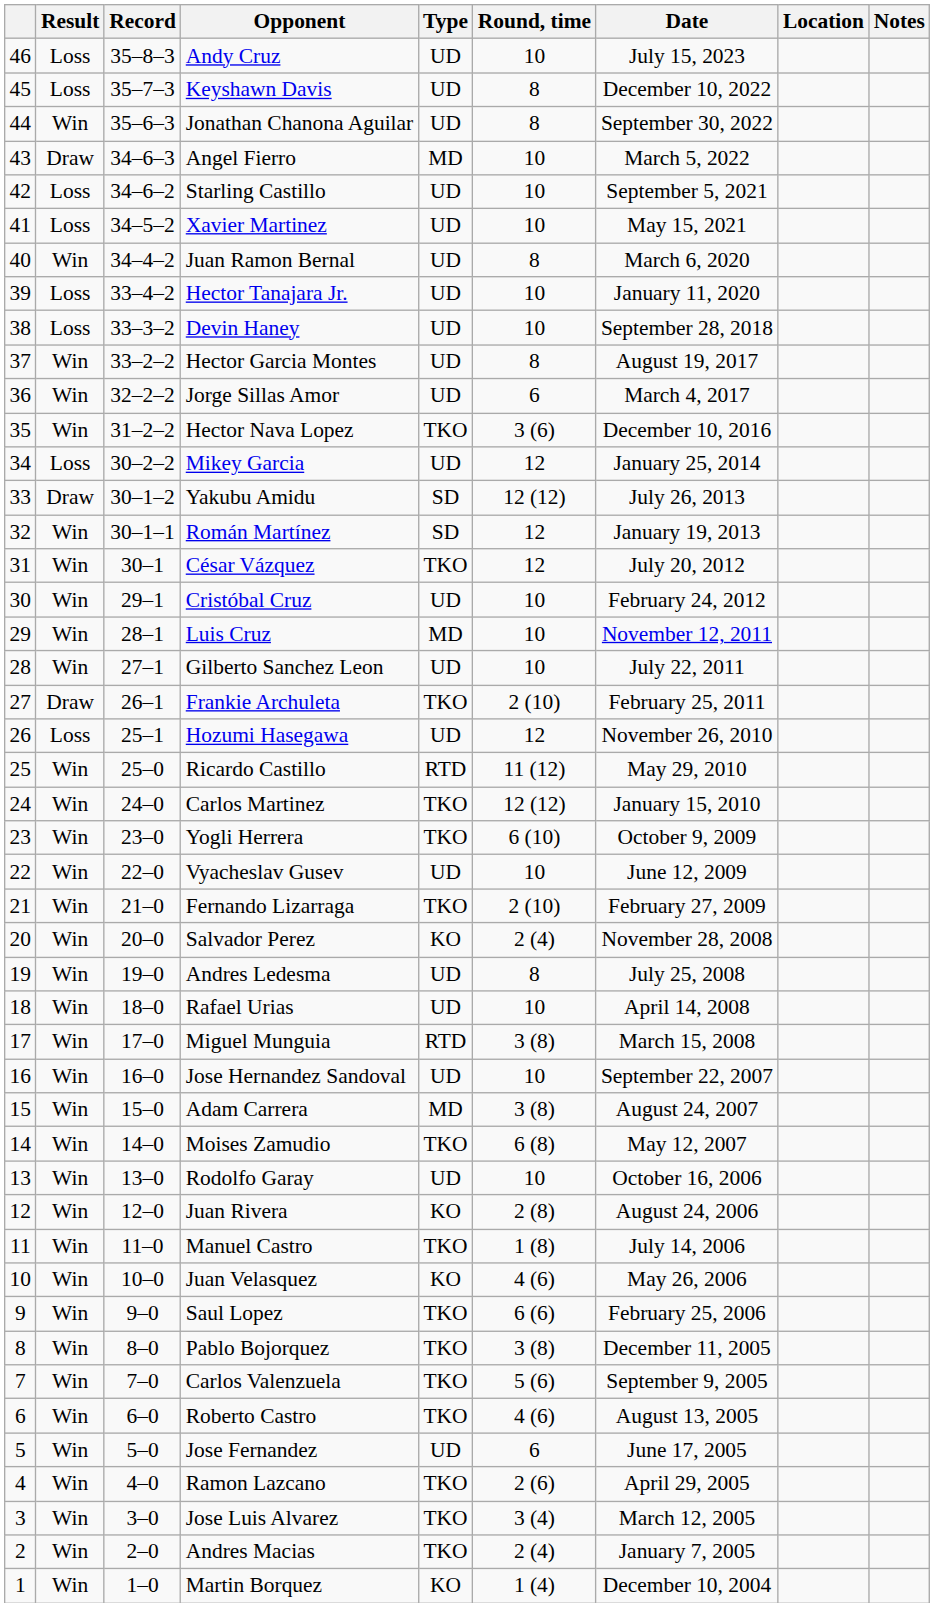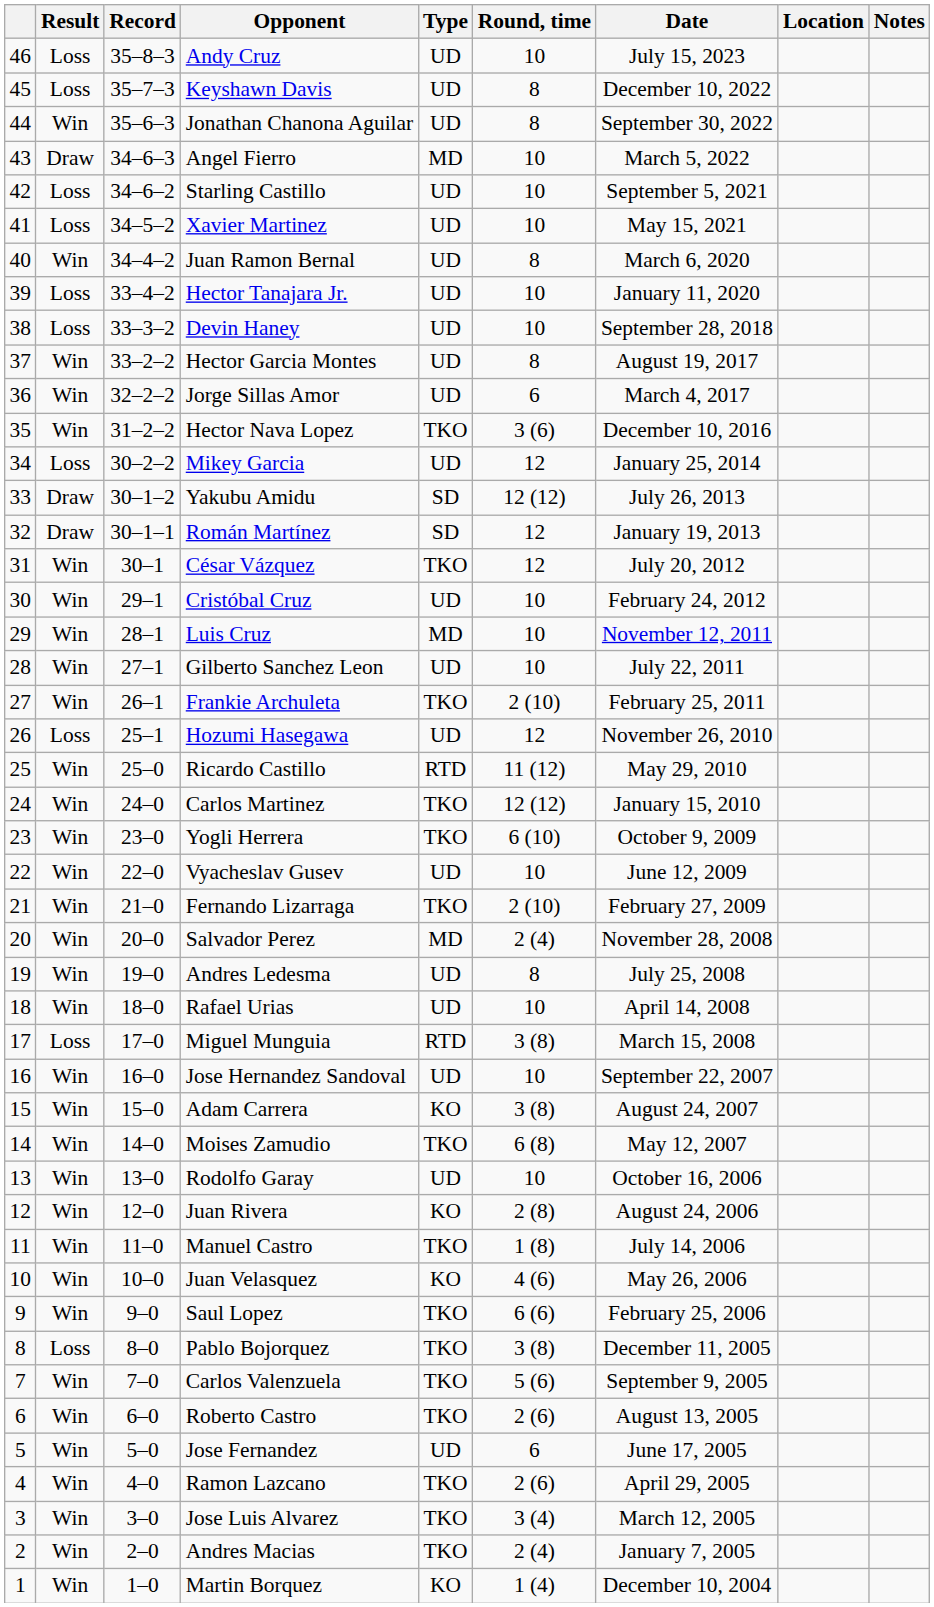 <table class=wikitable style=text-align:center>
 <tr>
 <th></th>
 <th>Result</th>
 <th>Record</th>
 <th>Opponent</th>
 <th>Type</th>
 <th>Round, time</th>
 <th>Date</th>
 <th>Location</th>
 <th>Notes</th>
 </tr>
 <tr>
 <td>46</td>
 <td>Loss</td>
 <td>35–8–3</td>
 <td align=left><a href='#'>Andy Cruz</a></td>
 <td>UD</td>
 <td>10</td>
 <td>July 15, 2023</td>
 <td align=left></td>
 <td></td>
 </tr>
 <tr>
 <td>45</td>
 <td>Loss</td>
 <td>35–7–3</td>
 <td align=left><a href='#'>Keyshawn Davis</a></td>
 <td>UD</td>
 <td>8</td>
 <td>December 10, 2022</td>
 <td align=left></td>
 <td align=left></td>
 </tr>
 <tr>
 <td>44</td>
 <td>Win</td>
 <td>35–6–3</td>
 <td align=left>Jonathan Chanona Aguilar</td>
 <td>UD</td>
 <td>8</td>
 <td>September 30, 2022</td>
 <td align=left></td>
 <td align=left></td>
 </tr>
 <tr>
 <td>43</td>
 <td>Draw</td>
 <td>34–6–3</td>
 <td align=left>Angel Fierro</td>
 <td>MD</td>
 <td>10</td>
 <td>March 5, 2022</td>
 <td align=left></td>
 <td align=left></td>
 </tr>
 <tr>
 <td>42</td>
 <td>Loss</td>
 <td>34–6–2</td>
 <td align=left>Starling Castillo</td>
 <td>UD</td>
 <td>10</td>
 <td>September 5, 2021</td>
 <td align=left></td>
 <td align=left></td>
 </tr>
 <tr>
 <td>41</td>
 <td>Loss</td>
 <td>34–5–2</td>
 <td align=left><a href='#'>Xavier Martinez</a></td>
 <td>UD</td>
 <td>10</td>
 <td>May 15, 2021</td>
 <td align=left></td>
 <td align=left></td>
 </tr>
 <tr>
 <td>40</td>
 <td>Win</td>
 <td>34–4–2</td>
 <td align=left>Juan Ramon Bernal</td>
 <td>UD</td>
 <td>8</td>
 <td>March 6, 2020</td>
 <td align=left></td>
 <td align=left></td>
 </tr>
 <tr>
 <td>39</td>
 <td>Loss</td>
 <td>33–4–2</td>
 <td align=left><a href='#'>Hector Tanajara Jr.</a></td>
 <td>UD</td>
 <td>10</td>
 <td>January 11, 2020</td>
 <td align=left></td>
 <td align=left></td>
 </tr>
 <tr>
 <td>38</td>
 <td>Loss</td>
 <td>33–3–2</td>
 <td align=left><a href='#'>Devin Haney</a></td>
 <td>UD</td>
 <td>10</td>
 <td>September 28, 2018</td>
 <td align=left></td>
 <td align=left></td>
 </tr>
 <tr>
 <td>37</td>
 <td>Win</td>
 <td>33–2–2</td>
 <td align=left>Hector Garcia Montes</td>
 <td>UD</td>
 <td>8</td>
 <td>August 19, 2017</td>
 <td align=left></td>
 <td align=left></td>
 </tr>
 <tr>
 <td>36</td>
 <td>Win</td>
 <td>32–2–2</td>
 <td align=left>Jorge Sillas Amor</td>
 <td>UD</td>
 <td>6</td>
 <td>March 4, 2017</td>
 <td align=left></td>
 <td align=left></td>
 </tr>
 <tr>
 <td>35</td>
 <td>Win</td>
 <td>31–2–2</td>
 <td align=left>Hector Nava Lopez</td>
 <td>TKO</td>
 <td>3 (6)</td>
 <td>December 10, 2016</td>
 <td align=left></td>
 <td align=left></td>
 </tr>
 <tr>
 <td>34</td>
 <td>Loss</td>
 <td>30–2–2</td>
 <td align=left><a href='#'>Mikey Garcia</a></td>
 <td>UD</td>
 <td>12</td>
 <td>January 25, 2014</td>
 <td align=left></td>
 <td align=left></td>
 </tr>
 <tr>
 <td>33</td>
 <td>Draw</td>
 <td>30–1–2</td>
 <td align=left>Yakubu Amidu</td>
 <td>SD</td>
 <td>12 (12)</td>
 <td>July 26, 2013</td>
 <td align=left></td>
 <td align=left></td>
 </tr>
 <tr>
 <td>32</td>
-<td>Win</td>
+<td>Draw</td>
 <td>30–1–1</td>
 <td align=left><a href='#'>Román Martínez</a></td>
 <td>SD</td>
 <td>12</td>
 <td>January 19, 2013</td>
 <td align=left></td>
 <td align=left></td>
 </tr>
 <tr>
 <td>31</td>
 <td>Win</td>
 <td>30–1</td>
 <td align=left><a href='#'>César Vázquez</a></td>
 <td>TKO</td>
 <td>12</td>
 <td>July 20, 2012</td>
 <td align=left></td>
 <td align=left></td>
 </tr>
 <tr>
 <td>30</td>
 <td>Win</td>
 <td>29–1</td>
 <td align=left><a href='#'>Cristóbal Cruz</a></td>
 <td>UD</td>
 <td>10</td>
 <td>February 24, 2012</td>
 <td align=left></td>
 <td align=left></td>
 </tr>
 <tr>
 <td>29</td>
 <td>Win</td>
 <td>28–1</td>
 <td align=left><a href='#'>Luis Cruz</a></td>
 <td>MD</td>
 <td>10</td>
 <td><a href='#'>November 12, 2011</a></td>
 <td align=left></td>
 <td align=left></td>
 </tr>
 <tr>
 <td>28</td>
 <td>Win</td>
 <td>27–1</td>
 <td align=left>Gilberto Sanchez Leon</td>
 <td>UD</td>
 <td>10</td>
 <td>July 22, 2011</td>
 <td align=left></td>
 <td align=left></td>
 </tr>
 <tr>
 <td>27</td>
-<td>Draw</td>
+<td>Win</td>
 <td>26–1</td>
 <td align=left><a href='#'>Frankie Archuleta</a></td>
 <td>TKO</td>
 <td>2 (10)</td>
 <td>February 25, 2011</td>
 <td align=left></td>
 <td align=left></td>
 </tr>
 <tr>
 <td>26</td>
 <td>Loss</td>
 <td>25–1</td>
 <td align=left><a href='#'>Hozumi Hasegawa</a></td>
 <td>UD</td>
 <td>12</td>
 <td>November 26, 2010</td>
 <td align=left></td>
 <td align=left></td>
 </tr>
 <tr>
 <td>25</td>
 <td>Win</td>
 <td>25–0</td>
 <td align=left>Ricardo Castillo</td>
 <td>RTD</td>
 <td>11 (12)</td>
 <td>May 29, 2010</td>
 <td align=left></td>
 <td align=left></td>
 </tr>
 <tr>
 <td>24</td>
 <td>Win</td>
 <td>24–0</td>
 <td align=left>Carlos Martinez</td>
 <td>TKO</td>
 <td>12 (12)</td>
 <td>January 15, 2010</td>
 <td align=left></td>
 <td align=left></td>
 </tr>
 <tr>
 <td>23</td>
 <td>Win</td>
 <td>23–0</td>
 <td align=left>Yogli Herrera</td>
 <td>TKO</td>
 <td>6 (10)</td>
 <td>October 9, 2009</td>
 <td align=left></td>
 <td align=left></td>
 </tr>
 <tr>
 <td>22</td>
 <td>Win</td>
 <td>22–0</td>
 <td align=left>Vyacheslav Gusev</td>
 <td>UD</td>
 <td>10</td>
 <td>June 12, 2009</td>
 <td align=left></td>
 <td align=left></td>
 </tr>
 <tr>
 <td>21</td>
 <td>Win</td>
 <td>21–0</td>
 <td align=left>Fernando Lizarraga</td>
 <td>TKO</td>
 <td>2 (10)</td>
 <td>February 27, 2009</td>
 <td align=left></td>
 <td align=left></td>
 </tr>
 <tr>
 <td>20</td>
 <td>Win</td>
 <td>20–0</td>
 <td align=left>Salvador Perez</td>
-<td>KO</td>
+<td>MD</td>
 <td>2 (4)</td>
 <td>November 28, 2008</td>
 <td align=left></td>
 <td align=left></td>
 </tr>
 <tr>
 <td>19</td>
 <td>Win</td>
 <td>19–0</td>
 <td align=left>Andres Ledesma</td>
 <td>UD</td>
 <td>8</td>
 <td>July 25, 2008</td>
 <td align=left></td>
 <td align=left></td>
 </tr>
 <tr>
 <td>18</td>
 <td>Win</td>
 <td>18–0</td>
 <td align=left>Rafael Urias</td>
 <td>UD</td>
 <td>10</td>
 <td>April 14, 2008</td>
 <td align=left></td>
 <td align=left></td>
 </tr>
 <tr>
 <td>17</td>
-<td>Win</td>
+<td>Loss</td>
 <td>17–0</td>
 <td align=left>Miguel Munguia</td>
 <td>RTD</td>
 <td>3 (8)</td>
 <td>March 15, 2008</td>
 <td align=left></td>
 <td align=left></td>
 </tr>
 <tr>
 <td>16</td>
 <td>Win</td>
 <td>16–0</td>
 <td align=left>Jose Hernandez Sandoval</td>
 <td>UD</td>
 <td>10</td>
 <td>September 22, 2007</td>
 <td align=left></td>
 <td align=left></td>
 </tr>
 <tr>
 <td>15</td>
 <td>Win</td>
 <td>15–0</td>
 <td align=left>Adam Carrera</td>
-<td>MD</td>
+<td>KO</td>
 <td>3 (8)</td>
 <td>August 24, 2007</td>
 <td align=left></td>
 <td align=left></td>
 </tr>
 <tr>
 <td>14</td>
 <td>Win</td>
 <td>14–0</td>
 <td align=left>Moises Zamudio</td>
 <td>TKO</td>
 <td>6 (8)</td>
 <td>May 12, 2007</td>
 <td align=left></td>
 <td align=left></td>
 </tr>
 <tr>
 <td>13</td>
 <td>Win</td>
 <td>13–0</td>
 <td align=left>Rodolfo Garay</td>
 <td>UD</td>
 <td>10</td>
 <td>October 16, 2006</td>
 <td align=left></td>
 <td align=left></td>
 </tr>
 <tr>
 <td>12</td>
 <td>Win</td>
 <td>12–0</td>
 <td align=left>Juan Rivera</td>
 <td>KO</td>
 <td>2 (8)</td>
 <td>August 24, 2006</td>
 <td align=left></td>
 <td align=left></td>
 </tr>
 <tr>
 <td>11</td>
 <td>Win</td>
 <td>11–0</td>
 <td align=left>Manuel Castro</td>
 <td>TKO</td>
 <td>1 (8)</td>
 <td>July 14, 2006</td>
 <td align=left></td>
 <td align=left></td>
 </tr>
 <tr>
 <td>10</td>
 <td>Win</td>
 <td>10–0</td>
 <td align=left>Juan Velasquez</td>
 <td>KO</td>
 <td>4 (6)</td>
 <td>May 26, 2006</td>
 <td align=left></td>
 <td align=left></td>
 </tr>
 <tr>
 <td>9</td>
 <td>Win</td>
 <td>9–0</td>
 <td align=left>Saul Lopez</td>
 <td>TKO</td>
 <td>6 (6)</td>
 <td>February 25, 2006</td>
 <td align=left></td>
 <td align=left></td>
 </tr>
 <tr>
 <td>8</td>
-<td>Win</td>
+<td>Loss</td>
 <td>8–0</td>
 <td align=left>Pablo Bojorquez</td>
 <td>TKO</td>
 <td>3 (8)</td>
 <td>December 11, 2005</td>
 <td align=left></td>
 <td align=left></td>
 </tr>
 <tr>
 <td>7</td>
 <td>Win</td>
 <td>7–0</td>
 <td align=left>Carlos Valenzuela</td>
 <td>TKO</td>
 <td>5 (6)</td>
 <td>September 9, 2005</td>
 <td align=left></td>
 <td align=left></td>
 </tr>
 <tr>
 <td>6</td>
 <td>Win</td>
 <td>6–0</td>
 <td align=left>Roberto Castro</td>
 <td>TKO</td>
-<td>4 (6)</td>
+<td>2 (6)</td>
 <td>August 13, 2005</td>
 <td align=left></td>
 <td align=left></td>
 </tr>
 <tr>
 <td>5</td>
 <td>Win</td>
 <td>5–0</td>
 <td align=left>Jose Fernandez</td>
 <td>UD</td>
 <td>6</td>
 <td>June 17, 2005</td>
 <td align=left></td>
 <td align=left></td>
 </tr>
 <tr>
 <td>4</td>
 <td>Win</td>
 <td>4–0</td>
 <td align=left>Ramon Lazcano</td>
 <td>TKO</td>
 <td>2 (6)</td>
 <td>April 29, 2005</td>
 <td align=left></td>
 <td align=left></td>
 </tr>
 <tr>
 <td>3</td>
 <td>Win</td>
 <td>3–0</td>
 <td align=left>Jose Luis Alvarez</td>
 <td>TKO</td>
 <td>3 (4)</td>
 <td>March 12, 2005</td>
 <td align=left></td>
 <td align=left></td>
 </tr>
 <tr>
 <td>2</td>
 <td>Win</td>
 <td>2–0</td>
 <td align=left>Andres Macias</td>
 <td>TKO</td>
 <td>2 (4)</td>
 <td>January 7, 2005</td>
 <td align=left></td>
 <td align=left></td>
 </tr>
 <tr>
 <td>1</td>
 <td>Win</td>
 <td>1–0</td>
 <td align=left>Martin Borquez</td>
 <td>KO</td>
 <td>1 (4)</td>
 <td>December 10, 2004</td>
 <td align=left></td>
 <td align=left></td>
 </tr>
 </table>
